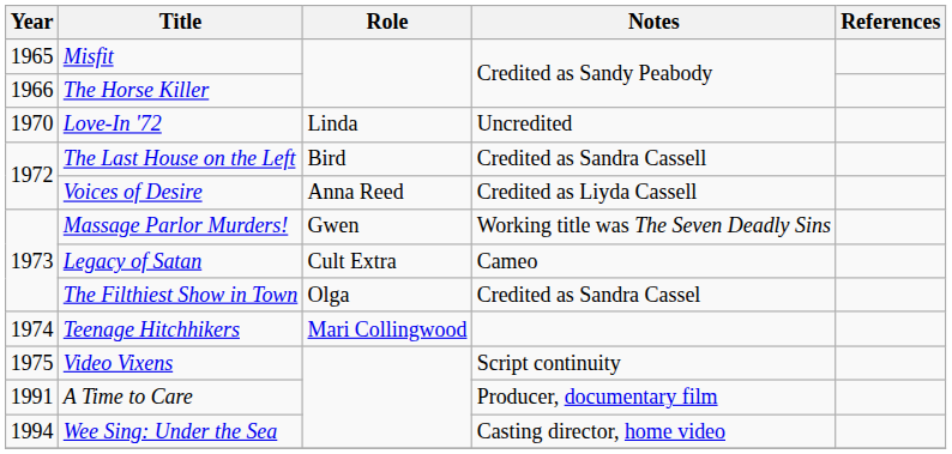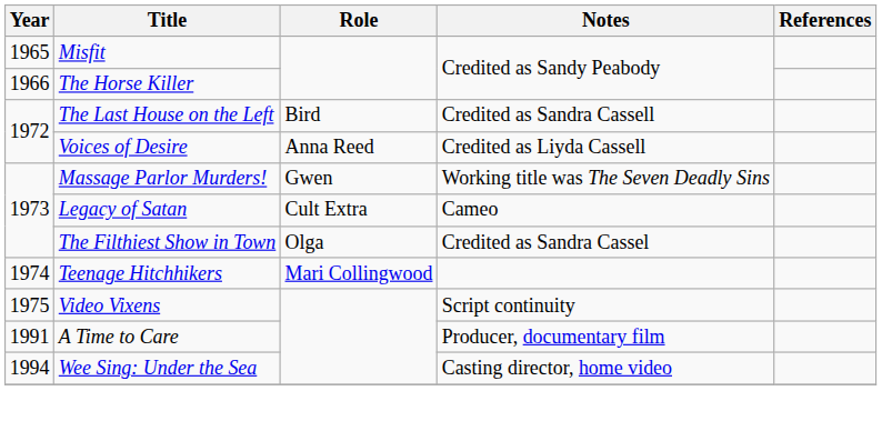 <table class="wikitable sortable" style="min-width:30em">
 <tr>
 <th>Year</th>
 <th>Title</th>
 <th>Role</th>
 <th>Notes</th>
 <th>References</th>
 </tr>
 <tr>
 <td>1965</td>
 <td><em><a href='#'>Misfit</a></em></td>
 <td rowspan=2></td>
 <td rowspan=2>Credited as Sandy Peabody</td>
 <td></td>
 </tr>
 <tr>
 <td>1966</td>
 <td><em><a href='#'>The Horse Killer</a></em></td>
-<td></td>
-</tr>
-<tr>
-<td>1970</td>
-<td><em><a href='#'>Love-In '72</a></em></td>
-<td rowspan=1>Linda</td>
-<td>Uncredited</td>
 <td></td>
 </tr>
 <tr>
 <td rowspan=2>1972</td>
 <td><em><a href='#'>The Last House on the Left</a></em></td>
 <td>Bird</td>
 <td>Credited as Sandra Cassell</td>
 <td></td>
 </tr>
 <tr>
 <td><em><a href='#'>Voices of Desire</a></em></td>
 <td>Anna Reed</td>
 <td>Credited as Liyda Cassell</td>
 <td></td>
 </tr>
 <tr>
 <td rowspan=3>1973</td>
 <td><em><a href='#'>Massage Parlor Murders!</a></em></td>
 <td>Gwen</td>
 <td>Working title was <em>The Seven Deadly Sins</em></td>
 <td></td>
 </tr>
 <tr>
 <td><em><a href='#'>Legacy of Satan</a></em></td>
 <td>Cult Extra</td>
 <td>Cameo</td>
 <td></td>
 </tr>
 <tr>
 <td><em><a href='#'>The Filthiest Show in Town</a></em></td>
 <td>Olga</td>
 <td>Credited as Sandra Cassel</td>
 <td></td>
 </tr>
 <tr>
 <td>1974</td>
 <td><em><a href='#'>Teenage Hitchhikers</a></em></td>
 <td rowspan=1><a href='#'>Mari Collingwood</a></td>
 <td></td>
 <td></td>
 </tr>
 <tr>
 <td>1975</td>
 <td><em><a href='#'>Video Vixens</a></em></td>
 <td rowspan=3></td>
 <td>Script continuity</td>
 <td></td>
 </tr>
 <tr>
 <td>1991</td>
 <td><em>A Time to Care</em></td>
 <td>Producer, <a href='#'>documentary film</a></td>
 <td></td>
 </tr>
 <tr>
 <td>1994</td>
 <td><em><a href='#'>Wee Sing: Under the Sea</a></em></td>
 <td>Casting director, <a href='#'>home video</a></td>
 <td></td>
 </tr>
 <tr>
 </tr>
 </table>
